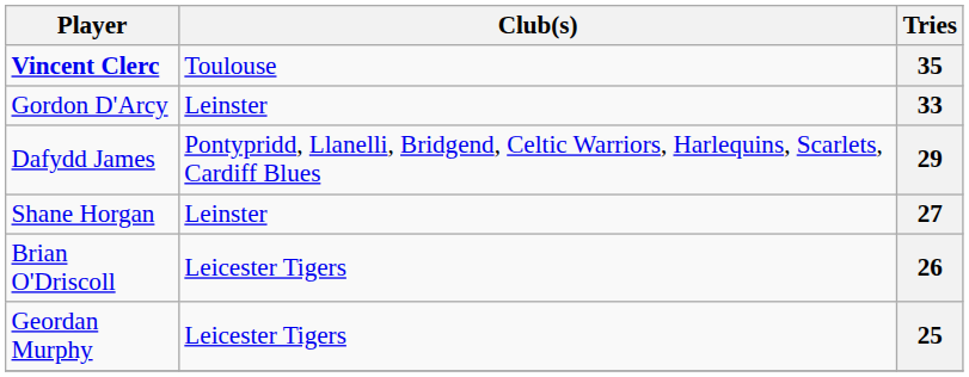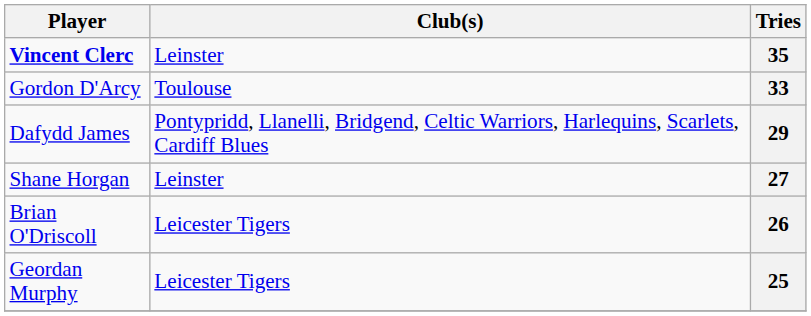 <table class="wikitable">
 <tr>
 <th>Player</th>
 <th>Club(s)</th>
 <th>Tries</th>
 </tr>
 <tr>
 <td><strong> <a href='#'>Vincent Clerc</a></strong></td>
-<td><a href='#'>Toulouse</a></td>
+<td><a href='#'>Leinster</a></td>
 <th>35</th>
 </tr>
 <tr>
 <td> <a href='#'>Gordon D'Arcy</a></td>
-<td><a href='#'>Leinster</a></td>
+<td><a href='#'>Toulouse</a></td>
 <th>33</th>
 </tr>
 <tr>
 <td> <a href='#'>Dafydd James</a></td>
 <td><a href='#'>Pontypridd</a>, <a href='#'>Llanelli</a>, <a href='#'>Bridgend</a>, <a href='#'>Celtic Warriors</a>, <a href='#'>Harlequins</a>, <a href='#'>Scarlets</a>, <a href='#'>Cardiff Blues</a></td>
 <th>29</th>
 </tr>
 <tr>
 <td> <a href='#'>Shane Horgan</a></td>
 <td><a href='#'>Leinster</a></td>
 <th>27</th>
 </tr>
 <tr>
 <td> <a href='#'>Brian O'Driscoll</a></td>
 <td><a href='#'>Leicester Tigers</a></td>
 <th>26</th>
 </tr>
 <tr>
 <td> <a href='#'>Geordan Murphy</a></td>
 <td><a href='#'>Leicester Tigers</a></td>
 <th>25</th>
 </tr>
 <tr>
 </tr>
 </table>
